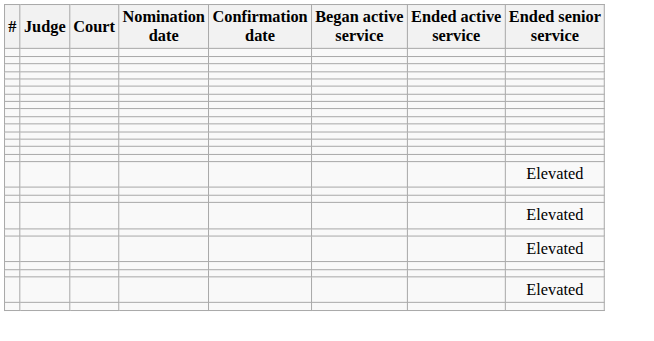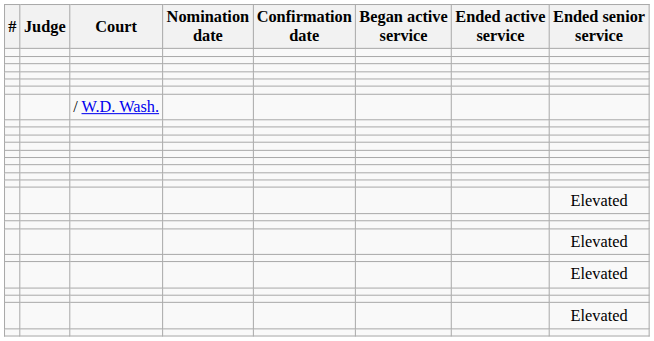 <table class="sortable wikitable">
 <tr bgcolor="#ececec">
 <th>#</th>
 <th>Judge</th>
 <th>Court<br></th>
 <th>Nomination<br>date</th>
 <th>Confirmation<br>date</th>
 <th>Began active<br>service</th>
 <th>Ended active<br>service</th>
 <th>Ended senior<br>service</th>
 </tr>
 <tr>
 <td></td>
 <td></td>
 <td></td>
 <td></td>
 <td></td>
 <td></td>
 <td></td>
 <td align="center"></td>
 </tr>
 <tr>
 <td></td>
 <td></td>
 <td></td>
 <td></td>
 <td></td>
 <td></td>
 <td></td>
 <td align="center"></td>
 </tr>
 <tr>
 <td></td>
 <td></td>
 <td></td>
 <td></td>
 <td></td>
 <td></td>
 <td></td>
 <td align="center"></td>
 </tr>
 <tr>
 <td></td>
 <td></td>
 <td></td>
 <td></td>
 <td></td>
 <td></td>
 <td></td>
 <td align="center"></td>
 </tr>
 <tr>
 <td></td>
 <td></td>
 <td></td>
 <td></td>
 <td></td>
 <td></td>
 <td></td>
 <td align="center"></td>
 </tr>
 <tr>
 <td></td>
 <td></td>
 <td></td>
+<td></td>
+<td></td>
+<td></td>
+<td></td>
+<td align="center"></td>
+</tr>
+<tr>
+<td></td>
+<td></td>
+<td> / <a href='#'>W.D. Wash.</a></td>
 <td></td>
 <td></td>
 <td></td>
 <td></td>
 <td align="center"></td>
 </tr>
 <tr>
 <td></td>
 <td></td>
 <td></td>
 <td></td>
 <td></td>
 <td></td>
 <td></td>
 <td align="center"></td>
 </tr>
 <tr>
 <td></td>
 <td></td>
 <td></td>
 <td></td>
 <td></td>
 <td></td>
 <td></td>
 <td align="center"></td>
 </tr>
 <tr>
 <td></td>
 <td></td>
 <td></td>
 <td></td>
 <td></td>
 <td></td>
 <td></td>
 <td align="center"></td>
 </tr>
 <tr>
 <td></td>
 <td></td>
 <td></td>
 <td></td>
 <td></td>
 <td></td>
 <td></td>
 <td></td>
 </tr>
 <tr>
 <td></td>
 <td></td>
 <td></td>
 <td></td>
 <td></td>
 <td></td>
 <td></td>
 <td align="center"></td>
 </tr>
 <tr>
 <td></td>
 <td></td>
 <td></td>
 <td></td>
 <td></td>
 <td></td>
 <td></td>
 <td align="center"></td>
 </tr>
 <tr>
 <td></td>
 <td></td>
 <td></td>
 <td></td>
 <td></td>
 <td></td>
 <td></td>
 <td align="center"></td>
 </tr>
 <tr>
 <td></td>
 <td></td>
 <td></td>
 <td></td>
 <td></td>
 <td></td>
 <td></td>
 <td align="center"></td>
 </tr>
 <tr>
 <td></td>
 <td></td>
 <td></td>
 <td></td>
 <td></td>
 <td></td>
 <td></td>
 <td align="center"></td>
 </tr>
 <tr>
 <td></td>
 <td></td>
 <td></td>
 <td></td>
 <td></td>
 <td></td>
 <td></td>
 <td align="center">Elevated</td>
 </tr>
 <tr>
 <td></td>
 <td></td>
 <td></td>
 <td></td>
 <td></td>
 <td></td>
 <td></td>
 <td align="center"></td>
 </tr>
 <tr>
 <td></td>
 <td></td>
 <td></td>
 <td></td>
 <td></td>
 <td></td>
 <td></td>
 <td align="center"></td>
 </tr>
 <tr>
 <td></td>
 <td></td>
 <td></td>
 <td></td>
 <td></td>
 <td></td>
 <td></td>
 <td align="center">Elevated</td>
 </tr>
 <tr>
 <td></td>
 <td></td>
 <td></td>
 <td></td>
 <td></td>
 <td></td>
 <td></td>
 <td align="center"></td>
 </tr>
 <tr>
 <td></td>
 <td></td>
 <td></td>
 <td></td>
 <td></td>
 <td></td>
 <td></td>
 <td align="center">Elevated</td>
 </tr>
 <tr>
 <td></td>
 <td></td>
 <td></td>
 <td></td>
 <td></td>
 <td></td>
 <td></td>
 <td align="center"></td>
 </tr>
 <tr>
 <td></td>
 <td></td>
 <td></td>
 <td></td>
 <td></td>
 <td></td>
 <td></td>
 <td align="center"></td>
 </tr>
 <tr>
 <td></td>
 <td></td>
 <td></td>
 <td></td>
 <td></td>
 <td></td>
 <td></td>
 <td align="center">Elevated</td>
 </tr>
 <tr>
 <td></td>
 <td></td>
 <td></td>
 <td></td>
 <td></td>
 <td></td>
 <td></td>
 <td align="center"></td>
 </tr>
 </table>
